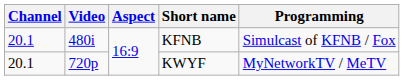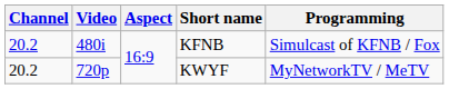 <table class="wikitable">
 <tr>
 <th><a href='#'>Channel</a></th>
 <th><a href='#'>Video</a></th>
 <th><a href='#'>Aspect</a></th>
 <th>Short name</th>
 <th>Programming</th>
 </tr>
 <tr>
-<td><a href='#'>20.1</a></td>
+<td><a href='#'>20.2</a></td>
 <td><a href='#'>480i</a></td>
 <td rowspan="2"><a href='#'>16:9</a></td>
 <td>KFNB</td>
 <td><a href='#'>Simulcast</a> of <a href='#'>KFNB</a> / <a href='#'>Fox</a></td>
 </tr>
 <tr>
-<td>20.1</td>
+<td>20.2</td>
 <td><a href='#'>720p</a></td>
 <td>KWYF</td>
 <td><a href='#'>MyNetworkTV</a> / <a href='#'>MeTV</a></td>
 </tr>
 </table>
